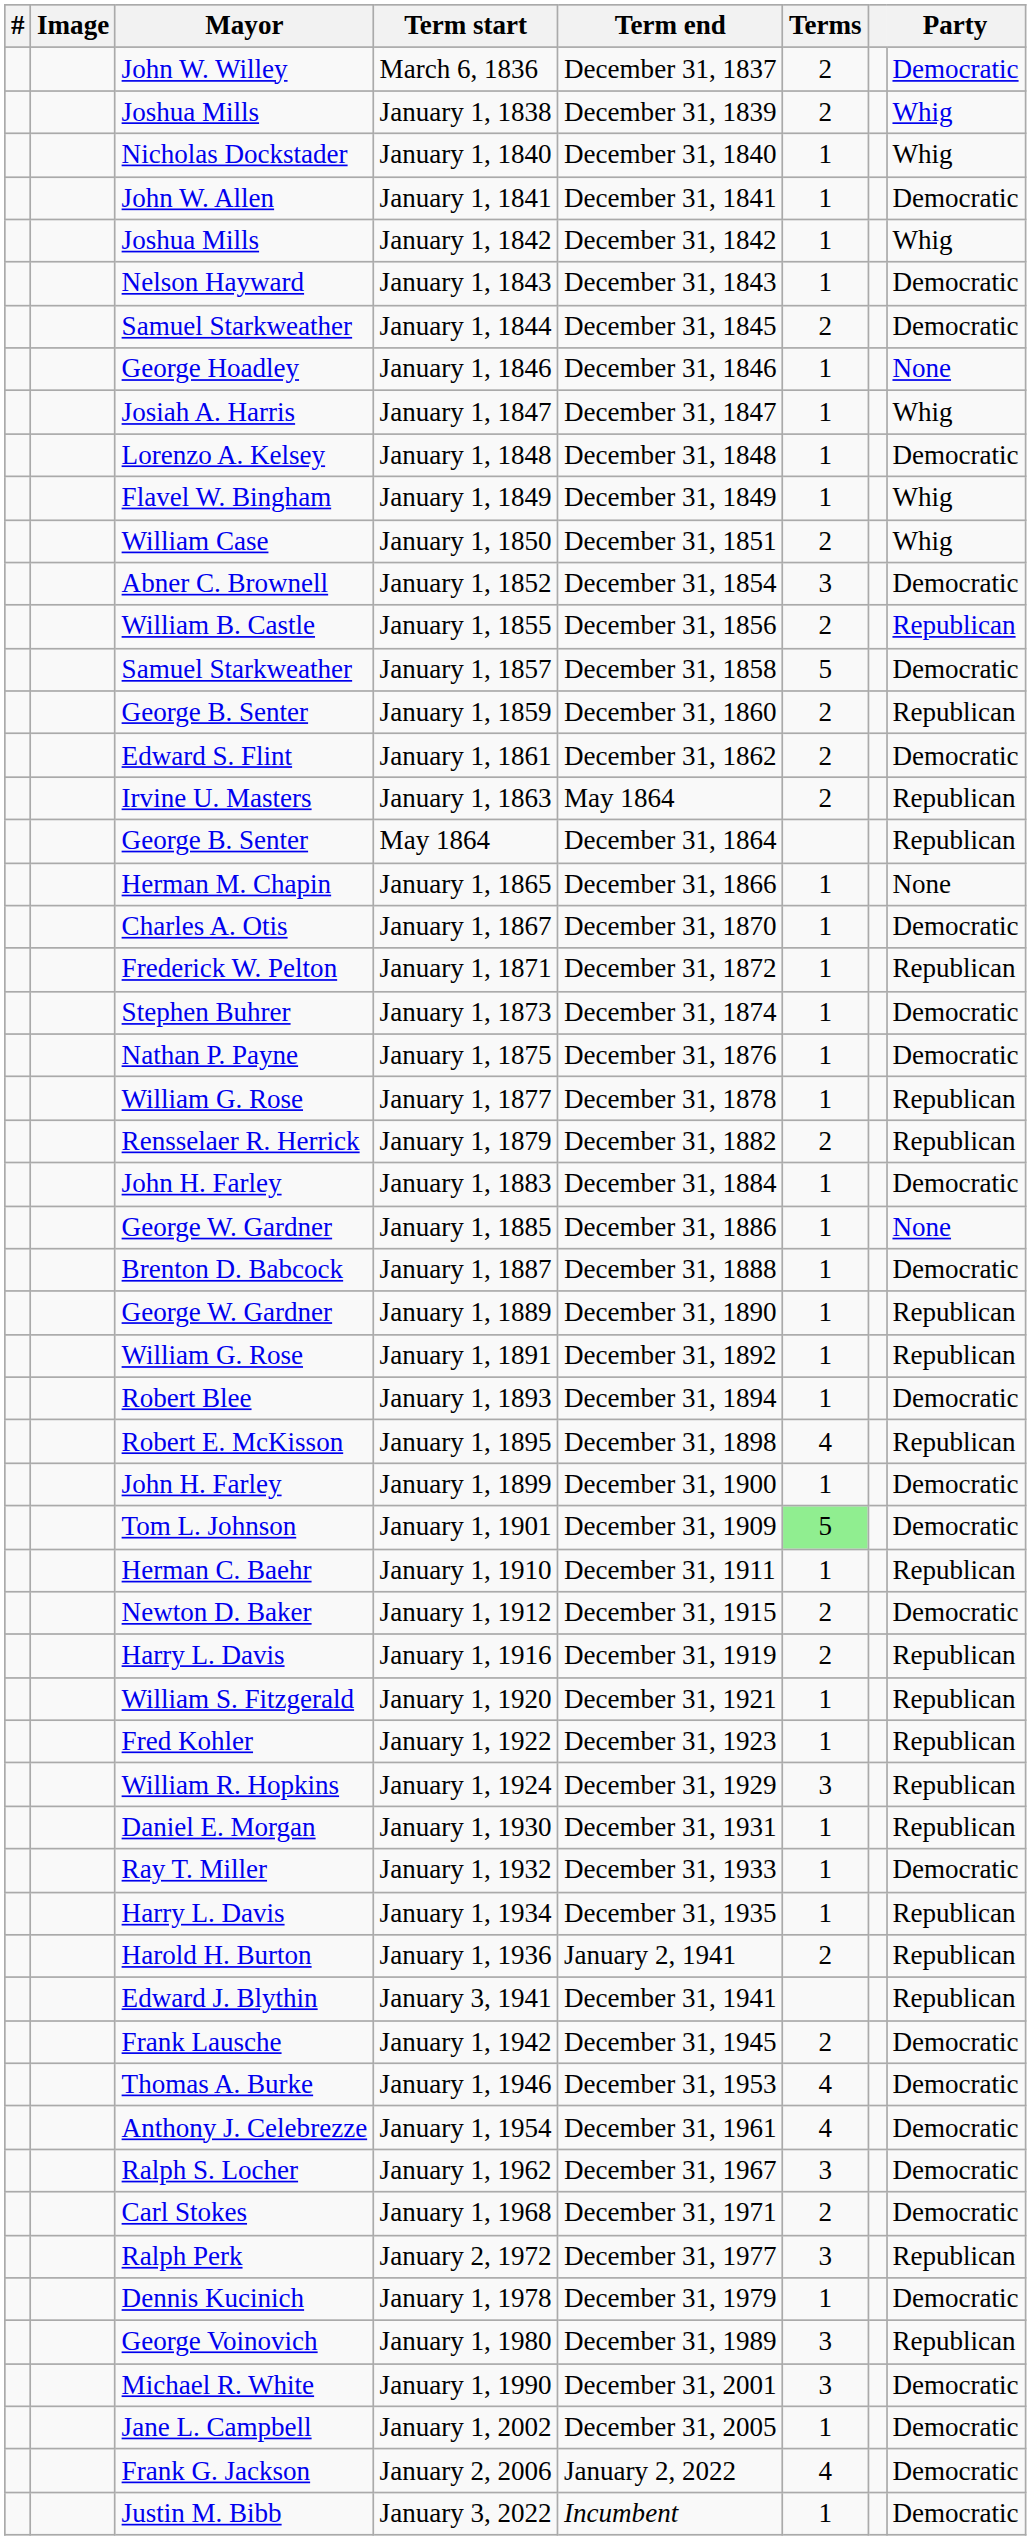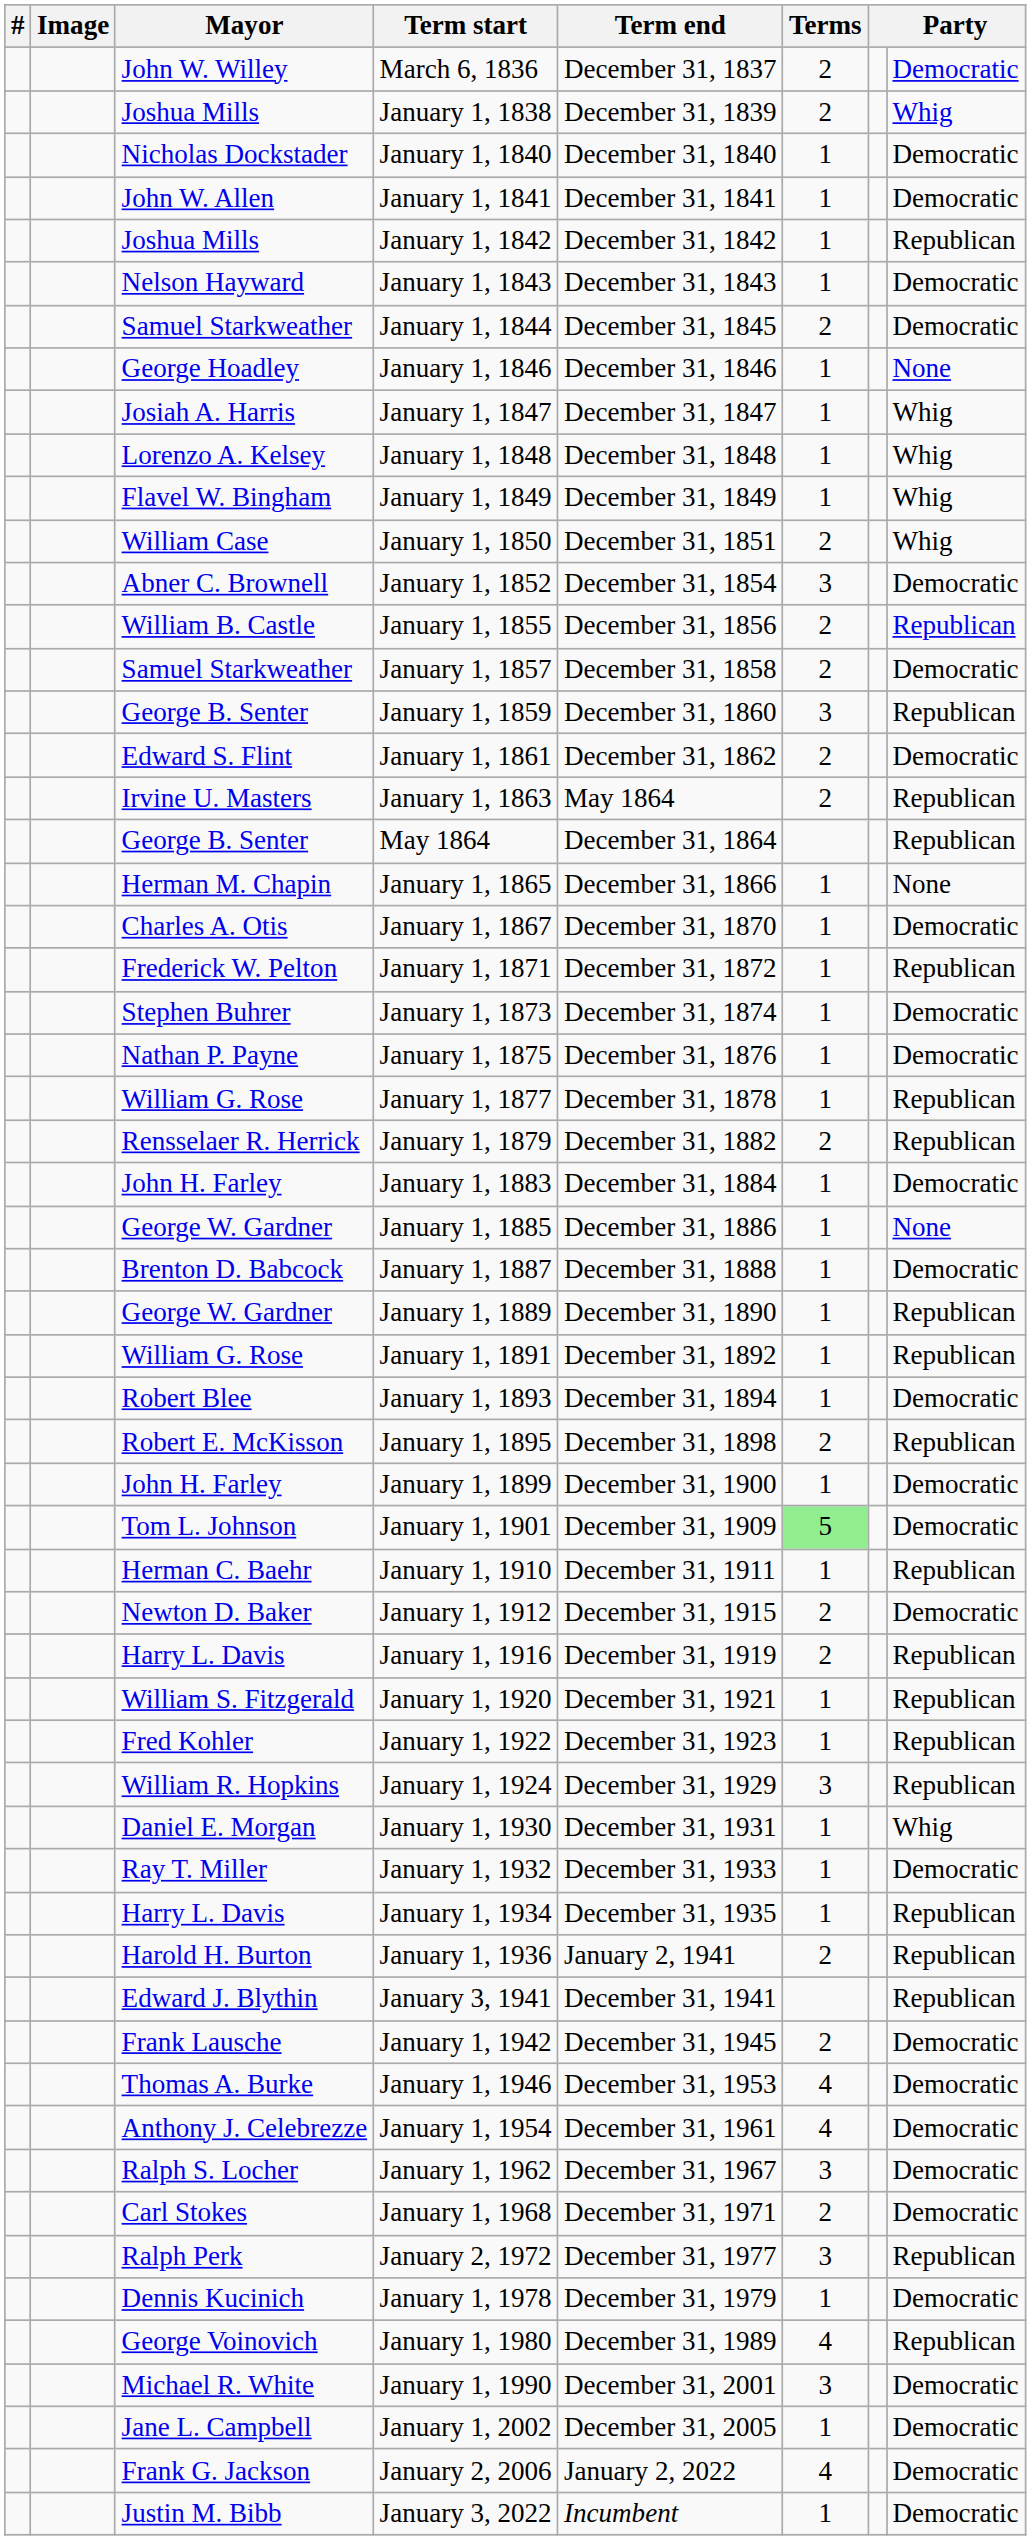 <table class="wikitable sortable">
 <tr>
 <th align=center>#</th>
 <th>Image</th>
 <th>Mayor</th>
 <th>Term start</th>
 <th>Term end</th>
 <th>Terms</th>
 <th class=unsortable> </th>
 <th style="border-left-style:hidden;padding:0.1em 0em">Party</th>
 </tr>
 <tr>
 <td align=center></td>
 <td></td>
 <td><a href='#'>John W. Willey</a></td>
 <td>March 6, 1836</td>
 <td>December 31, 1837</td>
 <td align=center>2</td>
 <td bgcolor=></td>
 <td><a href='#'>Democratic</a></td>
 </tr>
 <tr>
 <td align=center></td>
 <td></td>
 <td><a href='#'>Joshua Mills</a></td>
 <td>January 1, 1838</td>
 <td>December 31, 1839</td>
 <td align=center>2</td>
 <td bgcolor=></td>
 <td><a href='#'>Whig</a></td>
 </tr>
 <tr>
 <td align=center></td>
 <td></td>
 <td><a href='#'>Nicholas Dockstader</a></td>
 <td>January 1, 1840</td>
 <td>December 31, 1840</td>
 <td align=center>1</td>
 <td bgcolor=></td>
-<td>Whig</td>
+<td>Democratic</td>
 </tr>
 <tr>
 <td align=center></td>
 <td></td>
 <td><a href='#'>John W. Allen</a></td>
 <td>January 1, 1841</td>
 <td>December 31, 1841</td>
 <td align=center>1</td>
 <td bgcolor=></td>
 <td>Democratic</td>
 </tr>
 <tr>
 <td align=center></td>
 <td></td>
 <td><a href='#'>Joshua Mills</a></td>
 <td>January 1, 1842</td>
 <td>December 31, 1842</td>
 <td align=center>1</td>
 <td bgcolor=></td>
-<td>Whig</td>
+<td>Republican</td>
 </tr>
 <tr>
 <td align=center></td>
 <td></td>
 <td><a href='#'>Nelson Hayward</a></td>
 <td>January 1, 1843</td>
 <td>December 31, 1843</td>
 <td align=center>1</td>
 <td bgcolor=></td>
 <td>Democratic</td>
 </tr>
 <tr>
 <td align=center></td>
 <td></td>
 <td><a href='#'>Samuel Starkweather</a></td>
 <td>January 1, 1844</td>
 <td>December 31, 1845</td>
 <td align=center>2</td>
 <td bgcolor=></td>
 <td>Democratic</td>
 </tr>
 <tr>
 <td align=center></td>
 <td></td>
 <td><a href='#'>George Hoadley</a></td>
 <td>January 1, 1846</td>
 <td>December 31, 1846</td>
 <td align=center>1</td>
 <td bgcolor=></td>
 <td><a href='#'>None</a></td>
 </tr>
 <tr>
 <td align=center></td>
 <td></td>
 <td><a href='#'>Josiah A. Harris</a></td>
 <td>January 1, 1847</td>
 <td>December 31, 1847</td>
 <td align=center>1</td>
 <td bgcolor=></td>
 <td>Whig</td>
 </tr>
 <tr>
 <td align=center></td>
 <td></td>
 <td><a href='#'>Lorenzo A. Kelsey</a></td>
 <td>January 1, 1848</td>
 <td>December 31, 1848</td>
 <td align=center>1</td>
 <td bgcolor=></td>
-<td>Democratic</td>
+<td>Whig</td>
 </tr>
 <tr>
 <td align=center></td>
 <td></td>
 <td><a href='#'>Flavel W. Bingham</a></td>
 <td>January 1, 1849</td>
 <td>December 31, 1849</td>
 <td align=center>1</td>
 <td bgcolor=></td>
 <td>Whig</td>
 </tr>
 <tr>
 <td align=center></td>
 <td></td>
 <td><a href='#'>William Case</a></td>
 <td>January 1, 1850</td>
 <td>December 31, 1851</td>
 <td align=center>2</td>
 <td bgcolor=></td>
 <td>Whig</td>
 </tr>
 <tr>
 <td align=center></td>
 <td></td>
 <td><a href='#'>Abner C. Brownell</a></td>
 <td>January 1, 1852</td>
 <td>December 31, 1854</td>
 <td align=center>3</td>
 <td bgcolor=></td>
 <td>Democratic</td>
 </tr>
 <tr>
 <td align=center></td>
 <td></td>
 <td><a href='#'>William B. Castle</a></td>
 <td>January 1, 1855</td>
 <td>December 31, 1856</td>
 <td align=center>2</td>
 <td bgcolor=></td>
 <td><a href='#'>Republican</a></td>
 </tr>
 <tr>
 <td align=center></td>
 <td></td>
 <td><a href='#'>Samuel Starkweather</a></td>
 <td>January 1, 1857</td>
 <td>December 31, 1858</td>
-<td align=center>5</td>
+<td align=center>2</td>
 <td bgcolor=></td>
 <td>Democratic</td>
 </tr>
 <tr>
 <td align=center></td>
 <td></td>
 <td><a href='#'>George B. Senter</a></td>
 <td>January 1, 1859</td>
 <td>December 31, 1860</td>
-<td align=center>2</td>
+<td align=center>3</td>
 <td bgcolor=></td>
 <td>Republican</td>
 </tr>
 <tr>
 <td align=center></td>
 <td></td>
 <td><a href='#'>Edward S. Flint</a></td>
 <td>January 1, 1861</td>
 <td>December 31, 1862</td>
 <td align=center>2</td>
 <td bgcolor=></td>
 <td>Democratic</td>
 </tr>
 <tr>
 <td align=center></td>
 <td></td>
 <td><a href='#'>Irvine U. Masters</a></td>
 <td>January 1, 1863</td>
 <td>May 1864</td>
 <td align=center>2</td>
 <td bgcolor=></td>
 <td>Republican</td>
 </tr>
 <tr>
 <td align=center></td>
 <td></td>
 <td><a href='#'>George B. Senter</a></td>
 <td>May 1864</td>
 <td>December 31, 1864</td>
 <td align=center></td>
 <td bgcolor=></td>
 <td>Republican</td>
 </tr>
 <tr>
 <td align=center></td>
 <td></td>
 <td><a href='#'>Herman M. Chapin</a></td>
 <td>January 1, 1865</td>
 <td>December 31, 1866</td>
 <td align=center>1</td>
 <td bgcolor=></td>
 <td>None</td>
 </tr>
 <tr>
 <td align=center></td>
 <td></td>
 <td><a href='#'>Charles A. Otis</a></td>
 <td>January 1, 1867</td>
 <td>December 31, 1870</td>
 <td align=center>1</td>
 <td bgcolor=></td>
 <td>Democratic</td>
 </tr>
 <tr>
 <td align=center></td>
 <td></td>
 <td><a href='#'>Frederick W. Pelton</a></td>
 <td>January 1, 1871</td>
 <td>December 31, 1872</td>
 <td align=center>1</td>
 <td bgcolor=></td>
 <td>Republican</td>
 </tr>
 <tr>
 <td align=center></td>
 <td></td>
 <td><a href='#'>Stephen Buhrer</a></td>
 <td>January 1, 1873</td>
 <td>December 31, 1874</td>
 <td align=center>1</td>
 <td bgcolor=></td>
 <td>Democratic</td>
 </tr>
 <tr>
 <td align=center></td>
 <td></td>
 <td><a href='#'>Nathan P. Payne</a></td>
 <td>January 1, 1875</td>
 <td>December 31, 1876</td>
 <td align=center>1</td>
 <td bgcolor=></td>
 <td>Democratic</td>
 </tr>
 <tr>
 <td align=center></td>
 <td></td>
 <td><a href='#'>William G. Rose</a></td>
 <td>January 1, 1877</td>
 <td>December 31, 1878</td>
 <td align=center>1</td>
 <td bgcolor=></td>
 <td>Republican</td>
 </tr>
 <tr>
 <td align=center></td>
 <td></td>
 <td><a href='#'>Rensselaer R. Herrick</a></td>
 <td>January 1, 1879</td>
 <td>December 31, 1882</td>
 <td align=center>2</td>
 <td bgcolor=></td>
 <td>Republican</td>
 </tr>
 <tr>
 <td align=center></td>
 <td></td>
 <td><a href='#'>John H. Farley</a></td>
 <td>January 1, 1883</td>
 <td>December 31, 1884</td>
 <td align=center>1</td>
 <td bgcolor=></td>
 <td>Democratic</td>
 </tr>
 <tr>
 <td align=center></td>
 <td></td>
 <td><a href='#'>George W. Gardner</a></td>
 <td>January 1, 1885</td>
 <td>December 31, 1886</td>
 <td align=center>1</td>
 <td bgcolor=></td>
 <td><a href='#'>None</a></td>
 </tr>
 <tr>
 <td align=center></td>
 <td></td>
 <td><a href='#'>Brenton D. Babcock</a></td>
 <td>January 1, 1887</td>
 <td>December 31, 1888</td>
 <td align=center>1</td>
 <td bgcolor=></td>
 <td>Democratic</td>
 </tr>
 <tr>
 <td align=center></td>
 <td></td>
 <td><a href='#'>George W. Gardner</a></td>
 <td>January 1, 1889</td>
 <td>December 31, 1890</td>
 <td align=center>1</td>
 <td bgcolor=></td>
 <td>Republican</td>
 </tr>
 <tr>
 <td align=center></td>
 <td></td>
 <td><a href='#'>William G. Rose</a></td>
 <td>January 1, 1891</td>
 <td>December 31, 1892</td>
 <td align=center>1</td>
 <td bgcolor=></td>
 <td>Republican</td>
 </tr>
 <tr>
 <td align=center></td>
 <td></td>
 <td><a href='#'>Robert Blee</a></td>
 <td>January 1, 1893</td>
 <td>December 31, 1894</td>
 <td align=center>1</td>
 <td bgcolor=></td>
 <td>Democratic</td>
 </tr>
 <tr>
 <td align=center></td>
 <td></td>
 <td><a href='#'>Robert E. McKisson</a></td>
 <td>January 1, 1895</td>
 <td>December 31, 1898</td>
-<td align=center>4</td>
+<td align=center>2</td>
 <td bgcolor=></td>
 <td>Republican</td>
 </tr>
 <tr>
 <td align=center></td>
 <td></td>
 <td><a href='#'>John H. Farley</a></td>
 <td>January 1, 1899</td>
 <td>December 31, 1900</td>
 <td align=center>1</td>
 <td bgcolor=></td>
 <td>Democratic</td>
 </tr>
 <tr>
 <td align=center></td>
 <td></td>
 <td><a href='#'>Tom L. Johnson</a></td>
 <td>January 1, 1901</td>
 <td>December 31, 1909</td>
 <td align=center style="background: lightgreen;">5</td>
 <td bgcolor=></td>
 <td>Democratic</td>
 </tr>
 <tr>
 <td align=center></td>
 <td></td>
 <td><a href='#'>Herman C. Baehr</a></td>
 <td>January 1, 1910</td>
 <td>December 31, 1911</td>
 <td align=center>1</td>
 <td bgcolor=></td>
 <td>Republican</td>
 </tr>
 <tr>
 <td align=center></td>
 <td></td>
 <td><a href='#'>Newton D. Baker</a></td>
 <td>January 1, 1912</td>
 <td>December 31, 1915</td>
 <td align=center>2</td>
 <td bgcolor=></td>
 <td>Democratic</td>
 </tr>
 <tr>
 <td align=center></td>
 <td></td>
 <td><a href='#'>Harry L. Davis</a></td>
 <td>January 1, 1916</td>
 <td>December 31, 1919</td>
 <td align=center>2</td>
 <td bgcolor=></td>
 <td>Republican</td>
 </tr>
 <tr>
 <td align=center></td>
 <td></td>
 <td><a href='#'>William S. Fitzgerald</a></td>
 <td>January 1, 1920</td>
 <td>December 31, 1921</td>
 <td align=center>1</td>
 <td bgcolor=></td>
 <td>Republican</td>
 </tr>
 <tr>
 <td align=center></td>
 <td></td>
 <td><a href='#'>Fred Kohler</a></td>
 <td>January 1, 1922</td>
 <td>December 31, 1923</td>
 <td align=center>1</td>
 <td bgcolor=></td>
 <td>Republican</td>
 </tr>
 <tr>
 <td align=center></td>
 <td></td>
 <td><a href='#'>William R. Hopkins</a></td>
 <td>January 1, 1924</td>
 <td>December 31, 1929</td>
 <td align=center>3</td>
 <td bgcolor=></td>
 <td>Republican</td>
 </tr>
 <tr>
 <td align=center></td>
 <td></td>
 <td><a href='#'>Daniel E. Morgan</a></td>
 <td>January 1, 1930</td>
 <td>December 31, 1931</td>
 <td align=center>1</td>
 <td bgcolor=></td>
-<td>Republican</td>
+<td>Whig</td>
 </tr>
 <tr>
 <td align=center></td>
 <td></td>
 <td><a href='#'>Ray T. Miller</a></td>
 <td>January 1, 1932</td>
 <td>December 31, 1933</td>
 <td align=center>1</td>
 <td bgcolor=></td>
 <td>Democratic</td>
 </tr>
 <tr>
 <td align=center></td>
 <td></td>
 <td><a href='#'>Harry L. Davis</a></td>
 <td>January 1, 1934</td>
 <td>December 31, 1935</td>
 <td align=center>1</td>
 <td bgcolor=></td>
 <td>Republican</td>
 </tr>
 <tr>
 <td align=center></td>
 <td></td>
 <td><a href='#'>Harold H. Burton</a></td>
 <td>January 1, 1936</td>
 <td>January 2, 1941</td>
 <td align=center>2 </td>
 <td bgcolor=></td>
 <td>Republican</td>
 </tr>
 <tr>
 <td align=center></td>
 <td></td>
 <td><a href='#'>Edward J. Blythin</a></td>
 <td>January 3, 1941</td>
 <td>December 31, 1941</td>
 <td align=center></td>
 <td bgcolor=></td>
 <td>Republican</td>
 </tr>
 <tr>
 <td align=center></td>
 <td></td>
 <td><a href='#'>Frank Lausche</a></td>
 <td>January 1, 1942</td>
 <td>December 31, 1945</td>
 <td align=center>2</td>
 <td bgcolor=></td>
 <td>Democratic</td>
 </tr>
 <tr>
 <td align=center></td>
 <td></td>
 <td><a href='#'>Thomas A. Burke</a></td>
 <td>January 1, 1946</td>
 <td>December 31, 1953</td>
 <td align=center>4</td>
 <td bgcolor=></td>
 <td>Democratic</td>
 </tr>
 <tr>
 <td align=center></td>
 <td></td>
 <td><a href='#'>Anthony J. Celebrezze</a></td>
 <td>January 1, 1954</td>
 <td>December 31, 1961</td>
 <td align=center>4</td>
 <td bgcolor=></td>
 <td>Democratic</td>
 </tr>
 <tr>
 <td align=center></td>
 <td></td>
 <td><a href='#'>Ralph S. Locher</a></td>
 <td>January 1, 1962</td>
 <td>December 31, 1967</td>
 <td align=center>3</td>
 <td bgcolor=></td>
 <td>Democratic</td>
 </tr>
 <tr>
 <td align=center></td>
 <td></td>
 <td><a href='#'>Carl Stokes</a></td>
 <td>January 1, 1968</td>
 <td>December 31, 1971</td>
 <td align=center>2</td>
 <td bgcolor=></td>
 <td>Democratic</td>
 </tr>
 <tr>
 <td align=center></td>
 <td></td>
 <td><a href='#'>Ralph Perk</a></td>
 <td>January 2, 1972</td>
 <td>December 31, 1977</td>
 <td align=center>3</td>
 <td bgcolor=></td>
 <td>Republican</td>
 </tr>
 <tr>
 <td align=center></td>
 <td></td>
 <td><a href='#'>Dennis Kucinich</a></td>
 <td>January 1, 1978</td>
 <td>December 31, 1979</td>
 <td align=center>1</td>
 <td bgcolor=></td>
 <td>Democratic</td>
 </tr>
 <tr>
 <td align=center></td>
 <td></td>
 <td><a href='#'>George Voinovich</a></td>
 <td>January 1, 1980</td>
 <td>December 31, 1989</td>
-<td align=center>3</td>
+<td align=center>4</td>
 <td bgcolor=></td>
 <td>Republican</td>
 </tr>
 <tr>
 <td align=center></td>
 <td></td>
 <td><a href='#'>Michael R. White</a></td>
 <td>January 1, 1990</td>
 <td>December 31, 2001</td>
 <td align=center>3</td>
 <td bgcolor=></td>
 <td>Democratic</td>
 </tr>
 <tr>
 <td align=center></td>
 <td></td>
 <td><a href='#'>Jane L. Campbell</a></td>
 <td>January 1, 2002</td>
 <td>December 31, 2005</td>
 <td align=center>1</td>
 <td bgcolor=></td>
 <td>Democratic</td>
 </tr>
 <tr>
 <td align=center></td>
 <td></td>
 <td><a href='#'>Frank G. Jackson</a></td>
 <td>January 2, 2006</td>
 <td>January 2, 2022</td>
 <td align=center>4</td>
 <td bgcolor=></td>
 <td>Democratic</td>
 </tr>
 <tr>
 <td align=center></td>
 <td></td>
 <td><a href='#'>Justin M. Bibb</a></td>
 <td>January 3, 2022</td>
 <td><em>Incumbent</em></td>
 <td align=center>1</td>
 <td bgcolor=></td>
 <td>Democratic</td>
 </tr>
 </table>
